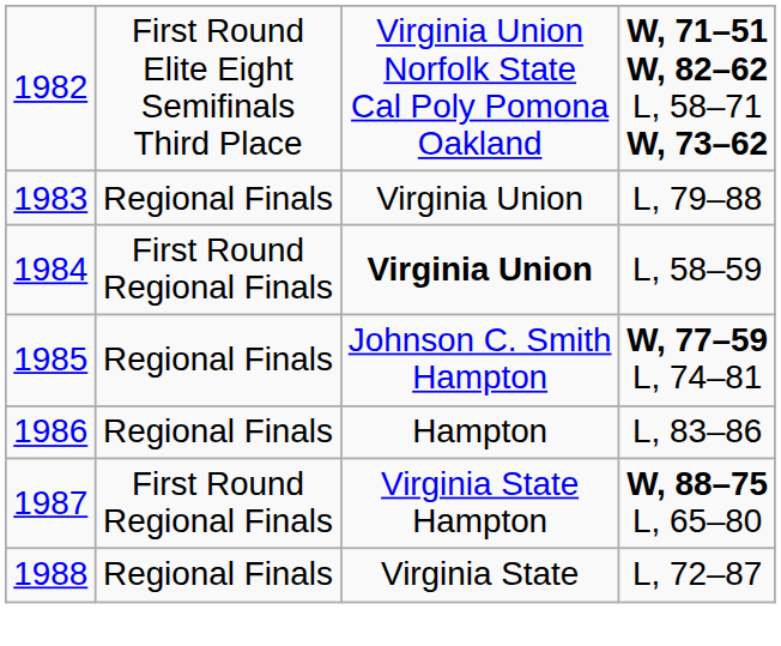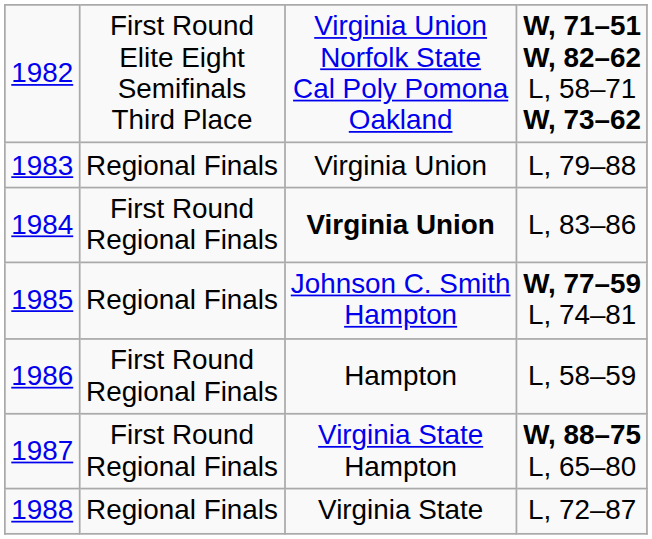 <table class="wikitable">
 <tr align="center">
 <td><a href='#'>1982</a></td>
 <td>First Round<br>Elite Eight<br>Semifinals<br>Third Place</td>
 <td><a href='#'>Virginia Union</a><br><a href='#'>Norfolk State</a><br><a href='#'>Cal Poly Pomona</a><br><a href='#'>Oakland</a></td>
 <td><strong>W, 71–51</strong><br><strong>W, 82–62</strong><br>L, 58–71<br><strong>W, 73–62</strong></td>
 </tr>
 <tr align="center">
 <td><a href='#'>1983</a></td>
 <td>Regional Finals</td>
 <td>Virginia Union</td>
 <td>L, 79–88</td>
 </tr>
 <tr align="center">
 <td><a href='#'>1984</a></td>
 <td>First Round<br>Regional Finals</td>
 <td><strong>Virginia Union</strong></td>
-<td>L, 58–59</td>
+<td>L, 83–86</td>
 </tr>
 <tr align="center">
 <td><a href='#'>1985</a></td>
 <td>Regional Finals</td>
 <td><a href='#'>Johnson C. Smith</a><br><a href='#'>Hampton</a></td>
 <td><strong>W, 77–59</strong><br>L, 74–81</td>
 </tr>
 <tr align="center">
 <td><a href='#'>1986</a></td>
-<td>Regional Finals</td>
+<td>First Round<br>Regional Finals</td>
 <td>Hampton</td>
-<td>L, 83–86</td>
+<td>L, 58–59</td>
 </tr>
 <tr align="center">
 <td><a href='#'>1987</a></td>
 <td>First Round<br>Regional Finals</td>
 <td><a href='#'>Virginia State</a><br>Hampton</td>
 <td><strong>W, 88–75</strong><br>L, 65–80</td>
 </tr>
 <tr align="center">
 <td><a href='#'>1988</a></td>
 <td>Regional Finals</td>
 <td>Virginia State</td>
 <td>L, 72–87</td>
 </tr>
 </table>
